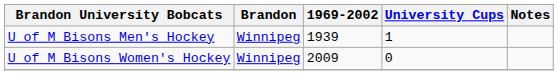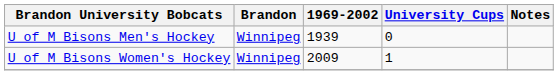 <table class="wikitable">
 <tr>
 <th>Brandon University Bobcats</th>
 <th>Brandon</th>
 <th>1969-2002</th>
 <th><a href='#'>University Cups</a></th>
 <th>Notes</th>
 </tr>
 <tr>
 <td><a href='#'>U of M Bisons Men's Hockey</a></td>
 <td><a href='#'>Winnipeg</a></td>
 <td>1939</td>
-<td>1</td>
+<td>0</td>
 <td></td>
 </tr>
 <tr>
 <td><a href='#'>U of M Bisons Women's Hockey</a></td>
 <td><a href='#'>Winnipeg</a></td>
 <td>2009</td>
-<td>0</td>
+<td>1</td>
 <td></td>
 </tr>
 <tr>
 </tr>
 </table>
